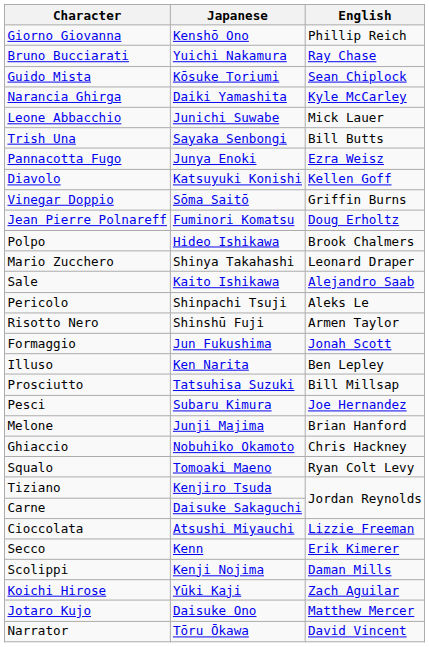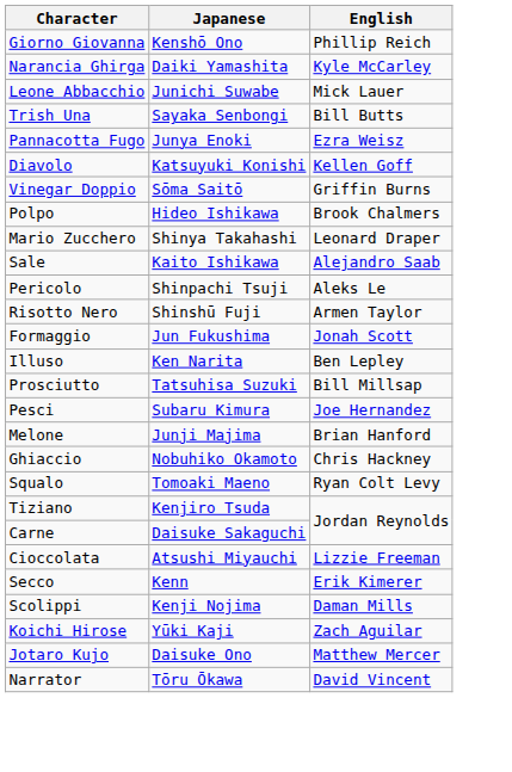 <table class="wikitable">
 <tr>
 <th>Character</th>
 <th>Japanese</th>
 <th>English</th>
 </tr>
 <tr>
 <td><a href='#'>Giorno Giovanna</a></td>
 <td><a href='#'>Kenshō Ono</a></td>
 <td>Phillip Reich</td>
-</tr>
-<tr>
-<td><a href='#'>Bruno Bucciarati</a></td>
-<td><a href='#'>Yuichi Nakamura</a></td>
-<td><a href='#'>Ray Chase</a></td>
-</tr>
-<tr>
-<td><a href='#'>Guido Mista</a></td>
-<td><a href='#'>Kōsuke Toriumi</a></td>
-<td><a href='#'>Sean Chiplock</a></td>
 </tr>
 <tr>
 <td><a href='#'>Narancia Ghirga</a></td>
 <td><a href='#'>Daiki Yamashita</a></td>
 <td><a href='#'>Kyle McCarley</a></td>
 </tr>
 <tr>
 <td><a href='#'>Leone Abbacchio</a></td>
 <td><a href='#'>Junichi Suwabe</a></td>
 <td>Mick Lauer</td>
 </tr>
 <tr>
 <td><a href='#'>Trish Una</a></td>
 <td><a href='#'>Sayaka Senbongi</a></td>
 <td>Bill Butts</td>
 </tr>
 <tr>
 <td><a href='#'>Pannacotta Fugo</a></td>
 <td><a href='#'>Junya Enoki</a></td>
 <td><a href='#'>Ezra Weisz</a></td>
 </tr>
 <tr>
 <td><a href='#'>Diavolo</a></td>
 <td><a href='#'>Katsuyuki Konishi</a></td>
 <td><a href='#'>Kellen Goff</a></td>
 </tr>
 <tr>
 <td><a href='#'>Vinegar Doppio</a></td>
 <td><a href='#'>Sōma Saitō</a></td>
 <td>Griffin Burns</td>
-</tr>
-<tr>
-<td><a href='#'>Jean Pierre Polnareff</a></td>
-<td><a href='#'>Fuminori Komatsu</a></td>
-<td><a href='#'>Doug Erholtz</a></td>
 </tr>
 <tr>
 <td>Polpo</td>
 <td><a href='#'>Hideo Ishikawa</a></td>
 <td>Brook Chalmers</td>
 </tr>
 <tr>
 <td>Mario Zucchero</td>
 <td>Shinya Takahashi</td>
 <td>Leonard Draper</td>
 </tr>
 <tr>
 <td>Sale</td>
 <td><a href='#'>Kaito Ishikawa</a></td>
 <td><a href='#'>Alejandro Saab</a></td>
 </tr>
 <tr>
 <td>Pericolo</td>
 <td>Shinpachi Tsuji</td>
 <td>Aleks Le</td>
 </tr>
 <tr>
 <td>Risotto Nero</td>
 <td>Shinshū Fuji</td>
 <td>Armen Taylor</td>
 </tr>
 <tr>
 <td>Formaggio</td>
 <td><a href='#'>Jun Fukushima</a></td>
 <td><a href='#'>Jonah Scott</a></td>
 </tr>
 <tr>
 <td>Illuso</td>
 <td><a href='#'>Ken Narita</a></td>
 <td>Ben Lepley</td>
 </tr>
 <tr>
 <td>Prosciutto</td>
 <td><a href='#'>Tatsuhisa Suzuki</a></td>
 <td>Bill Millsap</td>
 </tr>
 <tr>
 <td>Pesci</td>
 <td><a href='#'>Subaru Kimura</a></td>
 <td><a href='#'>Joe Hernandez</a></td>
 </tr>
 <tr>
 <td>Melone</td>
 <td><a href='#'>Junji Majima</a></td>
 <td>Brian Hanford</td>
 </tr>
 <tr>
 <td>Ghiaccio</td>
 <td><a href='#'>Nobuhiko Okamoto</a></td>
 <td>Chris Hackney</td>
 </tr>
 <tr>
 <td>Squalo</td>
 <td><a href='#'>Tomoaki Maeno</a></td>
 <td>Ryan Colt Levy</td>
 </tr>
 <tr>
 <td>Tiziano</td>
 <td><a href='#'>Kenjiro Tsuda</a></td>
 <td rowspan=2>Jordan Reynolds</td>
 </tr>
 <tr>
 <td>Carne</td>
 <td><a href='#'>Daisuke Sakaguchi</a></td>
 </tr>
 <tr>
 <td>Cioccolata</td>
 <td><a href='#'>Atsushi Miyauchi</a></td>
 <td><a href='#'>Lizzie Freeman</a></td>
 </tr>
 <tr>
 <td>Secco</td>
 <td><a href='#'>Kenn</a></td>
 <td><a href='#'>Erik Kimerer</a></td>
 </tr>
 <tr>
 <td>Scolippi</td>
 <td><a href='#'>Kenji Nojima</a></td>
 <td><a href='#'>Daman Mills</a></td>
 </tr>
 <tr>
 <td><a href='#'>Koichi Hirose</a></td>
 <td><a href='#'>Yūki Kaji</a></td>
 <td><a href='#'>Zach Aguilar</a></td>
 </tr>
 <tr>
 <td><a href='#'>Jotaro Kujo</a></td>
 <td><a href='#'>Daisuke Ono</a></td>
 <td><a href='#'>Matthew Mercer</a></td>
 </tr>
 <tr>
 <td>Narrator</td>
 <td><a href='#'>Tōru Ōkawa</a></td>
 <td><a href='#'>David Vincent</a></td>
 </tr>
 </table>
